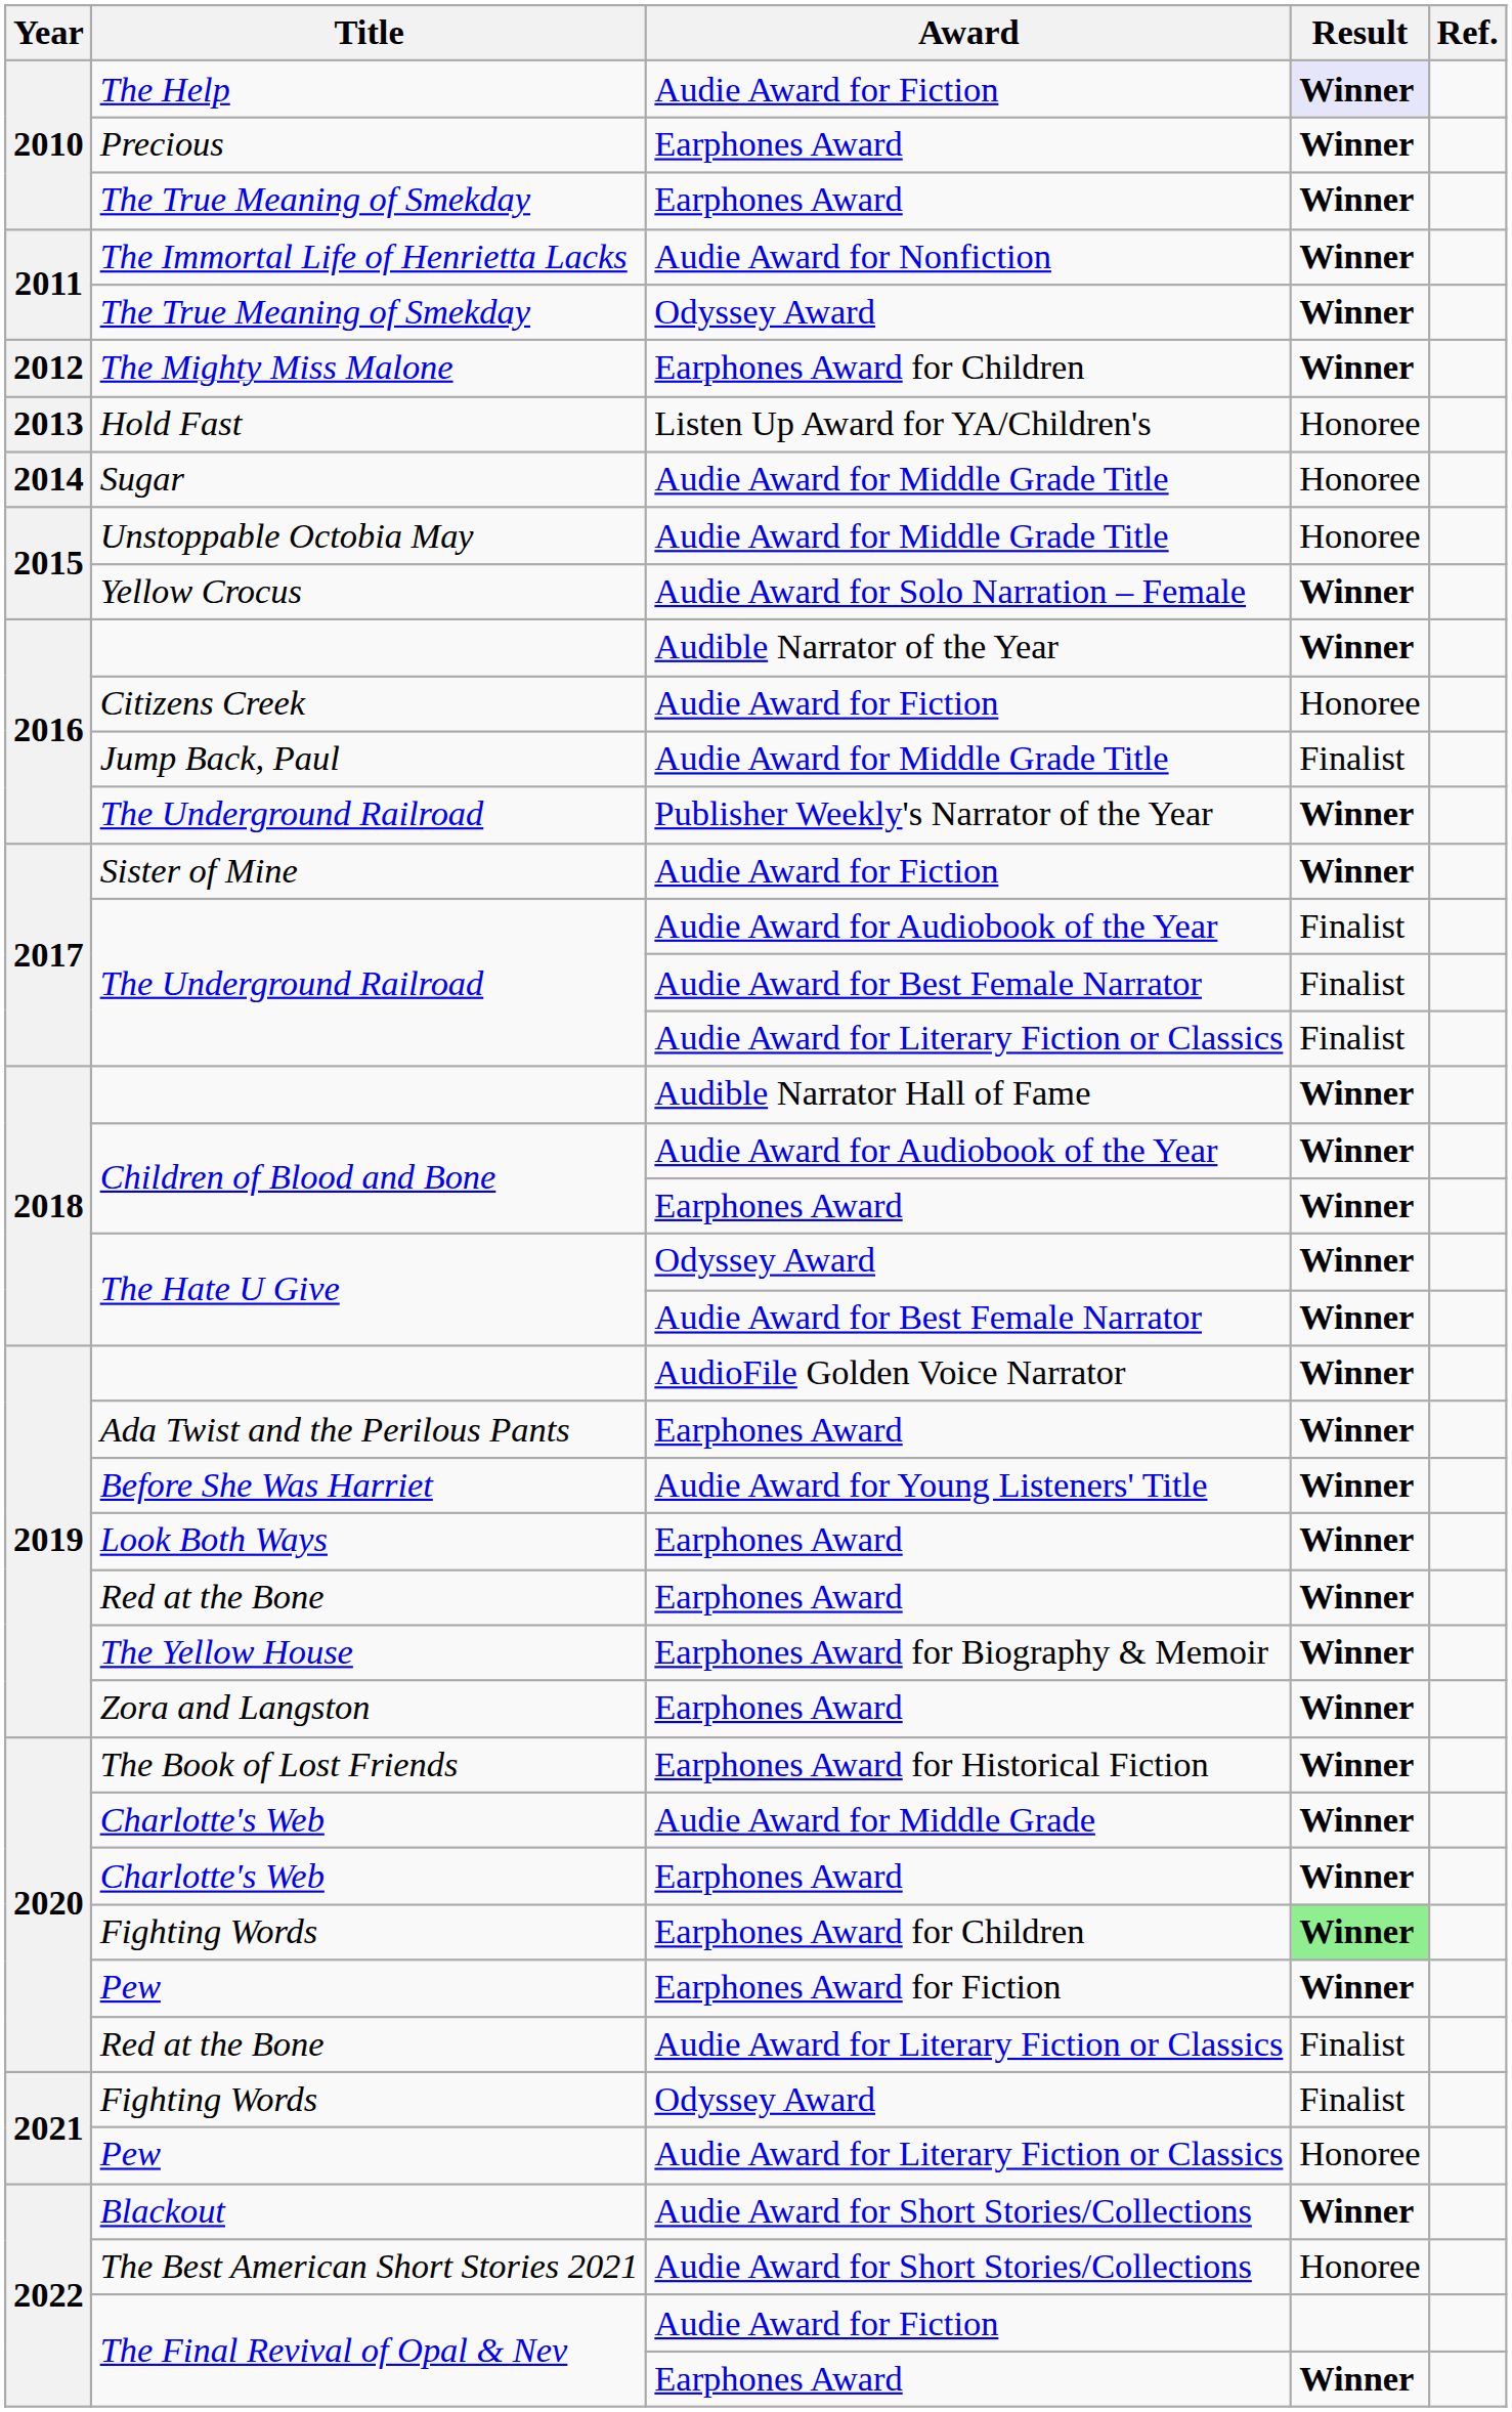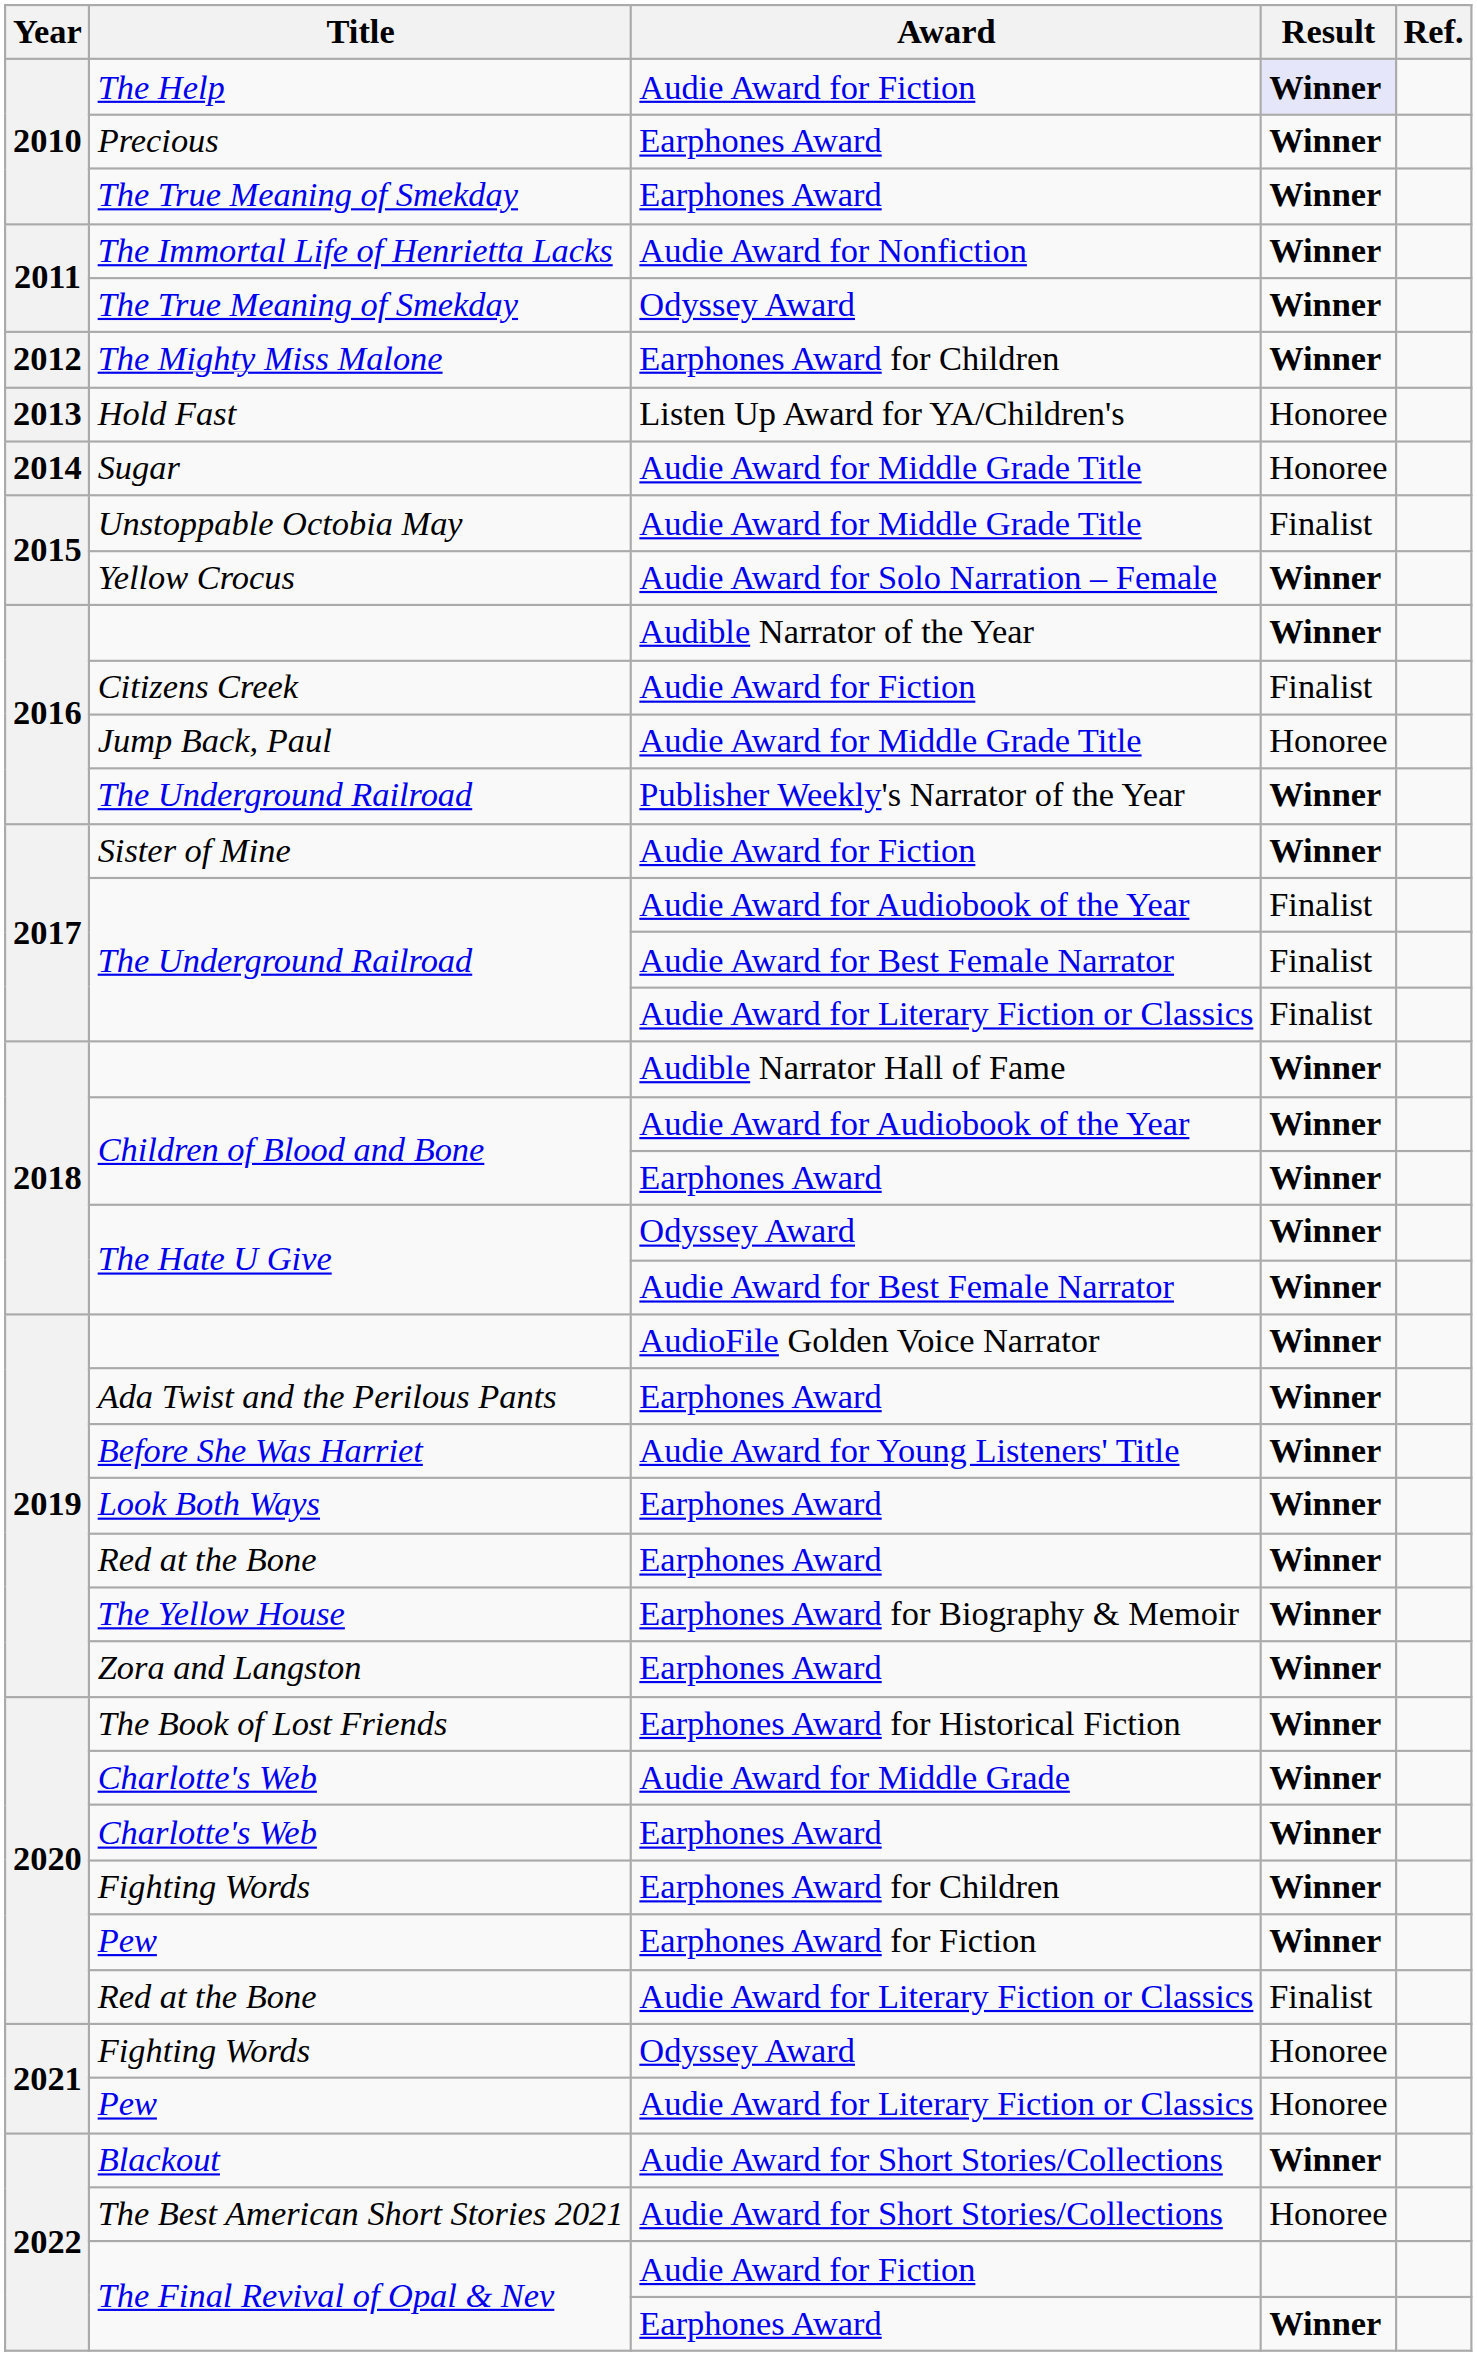 <table class="wikitable sortable mw-collapsible">
 <tr>
 <th>Year</th>
 <th>Title</th>
 <th>Award</th>
 <th>Result</th>
 <th>Ref.</th>
 </tr>
 <tr>
 <th rowspan="3">2010</th>
 <td><em><a href='#'>The Help</a></em></td>
 <td><a href='#'>Audie Award for Fiction</a></td>
 <td style="background: lavender;"><strong>Winner</strong></td>
 <td></td>
 </tr>
 <tr>
 <td><em>Precious</em></td>
 <td><a href='#'>Earphones Award</a></td>
 <td><strong>Winner</strong></td>
 <td></td>
 </tr>
 <tr>
 <td><em><a href='#'>The True Meaning of Smekday</a> </em></td>
 <td><a href='#'>Earphones Award</a></td>
 <td><strong>Winner</strong></td>
 <td></td>
 </tr>
 <tr>
 <th rowspan="2">2011</th>
 <td><em><a href='#'>The Immortal Life of Henrietta Lacks</a></em></td>
 <td><a href='#'>Audie Award for Nonfiction</a></td>
 <td><strong>Winner</strong></td>
 <td></td>
 </tr>
 <tr>
 <td><em><a href='#'>The True Meaning of Smekday</a> </em></td>
 <td><a href='#'>Odyssey Award</a></td>
 <td><strong>Winner</strong></td>
 <td></td>
 </tr>
 <tr>
 <th>2012</th>
 <td><em><a href='#'>The Mighty Miss Malone</a></em></td>
 <td><a href='#'>Earphones Award</a> for Children</td>
 <td><strong>Winner</strong></td>
 <td></td>
 </tr>
 <tr>
 <th>2013</th>
 <td><em>Hold Fast</em></td>
 <td>Listen Up Award for YA/Children's</td>
 <td>Honoree</td>
 <td></td>
 </tr>
 <tr>
 <th>2014</th>
 <td><em>Sugar</em></td>
 <td><a href='#'>Audie Award for Middle Grade Title</a></td>
 <td>Honoree</td>
 <td></td>
 </tr>
 <tr>
 <th rowspan="2">2015</th>
 <td><em>Unstoppable Octobia May</em></td>
 <td><a href='#'>Audie Award for Middle Grade Title</a></td>
-<td>Honoree</td>
+<td>Finalist</td>
 <td></td>
 </tr>
 <tr>
 <td><em>Yellow Crocus</em></td>
 <td><a href='#'>Audie Award for Solo Narration – Female</a></td>
 <td><strong>Winner</strong></td>
 <td></td>
 </tr>
 <tr>
 <th rowspan="4">2016</th>
 <td></td>
 <td><a href='#'>Audible</a> Narrator of the Year</td>
 <td><strong>Winner</strong></td>
 <td></td>
 </tr>
 <tr>
 <td><em>Citizens Creek</em></td>
 <td><a href='#'>Audie Award for Fiction</a></td>
-<td>Honoree</td>
+<td>Finalist</td>
 <td></td>
 </tr>
 <tr>
 <td><em>Jump Back, Paul</em></td>
 <td><a href='#'>Audie Award for Middle Grade Title</a></td>
-<td>Finalist</td>
+<td>Honoree</td>
 <td></td>
 </tr>
 <tr>
 <td><em><a href='#'>The Underground Railroad</a></em></td>
 <td><a href='#'>Publisher Weekly</a>'s Narrator of the Year</td>
 <td><strong>Winner</strong></td>
 <td></td>
 </tr>
 <tr>
 <th rowspan="4">2017</th>
 <td><em>Sister of Mine</em></td>
 <td><a href='#'>Audie Award for Fiction</a></td>
 <td><strong>Winner</strong></td>
 <td></td>
 </tr>
 <tr>
 <td rowspan="3"><em><a href='#'>The Underground Railroad</a></em></td>
 <td><a href='#'>Audie Award for Audiobook of the Year</a></td>
 <td>Finalist</td>
 <td></td>
 </tr>
 <tr>
 <td><a href='#'>Audie Award for Best Female Narrator</a></td>
 <td>Finalist</td>
 <td></td>
 </tr>
 <tr>
 <td><a href='#'>Audie Award for Literary Fiction or Classics</a></td>
 <td>Finalist</td>
 <td></td>
 </tr>
 <tr>
 <th rowspan="5">2018</th>
 <td></td>
 <td><a href='#'>Audible</a> Narrator Hall of Fame</td>
 <td><strong>Winner</strong></td>
 <td></td>
 </tr>
 <tr>
 <td rowspan="2"><em><a href='#'>Children of Blood and Bone</a></em></td>
 <td><a href='#'>Audie Award for Audiobook of the Year</a></td>
 <td><strong>Winner</strong></td>
 <td></td>
 </tr>
 <tr>
 <td><a href='#'>Earphones Award</a></td>
 <td><strong>Winner</strong></td>
 <td></td>
 </tr>
 <tr>
 <td rowspan="2"><em><a href='#'>The Hate U Give</a></em></td>
 <td><a href='#'>Odyssey Award</a></td>
 <td><strong>Winner</strong></td>
 <td></td>
 </tr>
 <tr>
 <td><a href='#'>Audie Award for Best Female Narrator</a></td>
 <td><strong>Winner</strong></td>
 <td></td>
 </tr>
 <tr>
 <th rowspan="7">2019</th>
 <td></td>
 <td><a href='#'>AudioFile</a> Golden Voice Narrator</td>
 <td><strong>Winner</strong></td>
 <td></td>
 </tr>
 <tr>
 <td><em>Ada Twist and the Perilous Pants</em></td>
 <td><a href='#'>Earphones Award</a></td>
 <td><strong>Winner</strong></td>
 <td></td>
 </tr>
 <tr>
 <td><em><a href='#'>Before She Was Harriet</a></em></td>
 <td><a href='#'>Audie Award for Young Listeners' Title</a></td>
 <td><strong>Winner</strong></td>
 <td></td>
 </tr>
 <tr>
 <td><em><a href='#'>Look Both Ways</a></em></td>
 <td><a href='#'>Earphones Award</a></td>
 <td><strong>Winner</strong></td>
 <td></td>
 </tr>
 <tr>
 <td><em>Red at the Bone</em></td>
 <td><a href='#'>Earphones Award</a></td>
 <td><strong>Winner</strong></td>
 <td></td>
 </tr>
 <tr>
 <td><em><a href='#'>The Yellow House</a></em></td>
 <td><a href='#'>Earphones Award</a> for Biography & Memoir</td>
 <td><strong>Winner</strong></td>
 <td></td>
 </tr>
 <tr>
 <td><em>Zora and Langston</em></td>
 <td><a href='#'>Earphones Award</a></td>
 <td><strong>Winner</strong></td>
 <td></td>
 </tr>
 <tr>
 <th rowspan="6">2020</th>
 <td><em>The Book of Lost Friends</em></td>
 <td><a href='#'>Earphones Award</a> for Historical Fiction</td>
 <td><strong>Winner</strong></td>
 <td></td>
 </tr>
 <tr>
 <td><em><a href='#'>Charlotte's Web</a></em> </td>
 <td><a href='#'>Audie Award for Middle Grade</a></td>
 <td><strong>Winner</strong></td>
 <td></td>
 </tr>
 <tr>
 <td><em><a href='#'>Charlotte's Web</a></em> </td>
 <td><a href='#'>Earphones Award</a></td>
 <td><strong>Winner</strong></td>
 <td></td>
 </tr>
 <tr>
 <td><em>Fighting Words</em></td>
 <td><a href='#'>Earphones Award</a> for Children</td>
-<td style="background: lightgreen;"><strong>Winner</strong></td>
+<td><strong>Winner</strong></td>
 <td></td>
 </tr>
 <tr>
 <td><em><a href='#'>Pew</a></em></td>
 <td><a href='#'>Earphones Award</a> for Fiction</td>
 <td><strong>Winner</strong></td>
 <td></td>
 </tr>
 <tr>
 <td><em>Red at the Bone</em></td>
 <td><a href='#'>Audie Award for Literary Fiction or Classics</a></td>
 <td>Finalist</td>
 <td></td>
 </tr>
 <tr>
 <th rowspan="2">2021</th>
 <td><em>Fighting Words</em></td>
 <td><a href='#'>Odyssey Award</a></td>
-<td>Finalist</td>
+<td>Honoree</td>
 <td></td>
 </tr>
 <tr>
 <td><em><a href='#'>Pew</a></em></td>
 <td><a href='#'>Audie Award for Literary Fiction or Classics</a></td>
 <td>Honoree</td>
 <td></td>
 </tr>
 <tr>
 <th rowspan="4">2022</th>
 <td><em><a href='#'>Blackout</a></em></td>
 <td><a href='#'>Audie Award for Short Stories/Collections</a></td>
 <td><strong>Winner</strong></td>
 <td></td>
 </tr>
 <tr>
 <td><em>The Best American Short Stories 2021</em></td>
 <td><a href='#'>Audie Award for Short Stories/Collections</a></td>
 <td>Honoree</td>
 <td></td>
 </tr>
 <tr>
 <td rowspan="2"><em><a href='#'>The Final Revival of Opal & Nev</a></em></td>
 <td><a href='#'>Audie Award for Fiction</a></td>
 <td></td>
 <td></td>
 </tr>
 <tr>
 <td><a href='#'>Earphones Award</a></td>
 <td><strong>Winner</strong></td>
 <td></td>
 </tr>
 </table>
